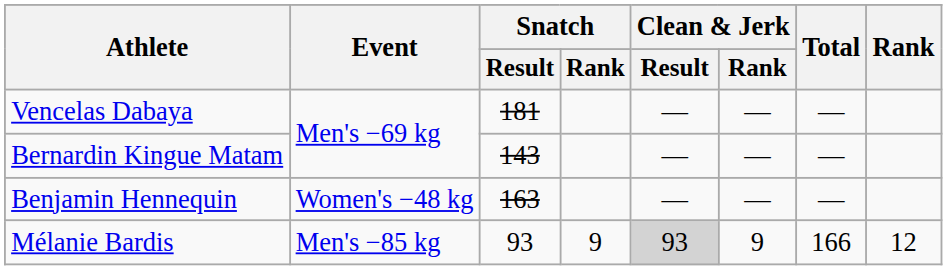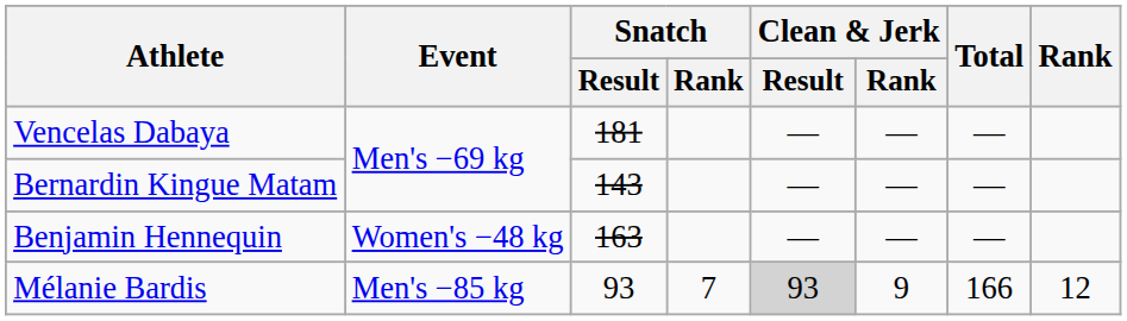 <table class="wikitable" style="font-size:90%">
 <tr>
 <th rowspan="2">Athlete</th>
 <th rowspan="2">Event</th>
 <th colspan="2">Snatch</th>
 <th colspan="2">Clean & Jerk</th>
 <th rowspan="2">Total</th>
 <th rowspan="2">Rank</th>
 </tr>
 <tr style="font-size:95%">
 <th>Result</th>
 <th>Rank</th>
 <th>Result</th>
 <th>Rank</th>
 </tr>
 <tr align=center>
 <td align=left><a href='#'>Vencelas Dabaya</a></td>
 <td align=left rowspan=2><a href='#'>Men's −69 kg</a></td>
 <td><s>181</s></td>
 <td></td>
 <td>—</td>
 <td>—</td>
 <td>—</td>
 <td></td>
 </tr>
 <tr align=center>
 <td align=left><a href='#'>Bernardin Kingue Matam</a></td>
 <td><s>143</s></td>
 <td></td>
 <td>—</td>
 <td>—</td>
 <td>—</td>
 <td></td>
 </tr>
 <tr align=center>
 <td align=left><a href='#'>Benjamin Hennequin</a></td>
 <td align=left><a href='#'>Women's −48 kg</a></td>
 <td><s>163</s></td>
 <td></td>
 <td>—</td>
 <td>—</td>
 <td>—</td>
 <td></td>
 </tr>
 <tr align=center>
 <td align=left><a href='#'>Mélanie Bardis</a></td>
 <td align=left><a href='#'>Men's −85 kg</a></td>
 <td>93</td>
-<td>9</td>
+<td>7</td>
 <td style="background: lightgrey;">93</td>
 <td>9</td>
 <td>166</td>
 <td>12</td>
 </tr>
 </table>
